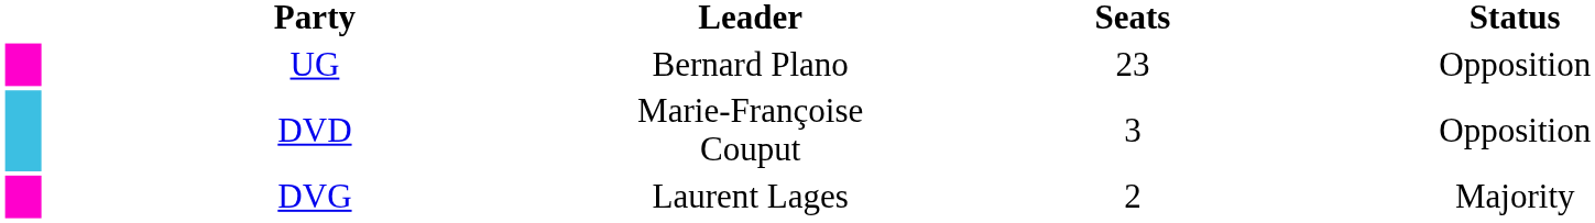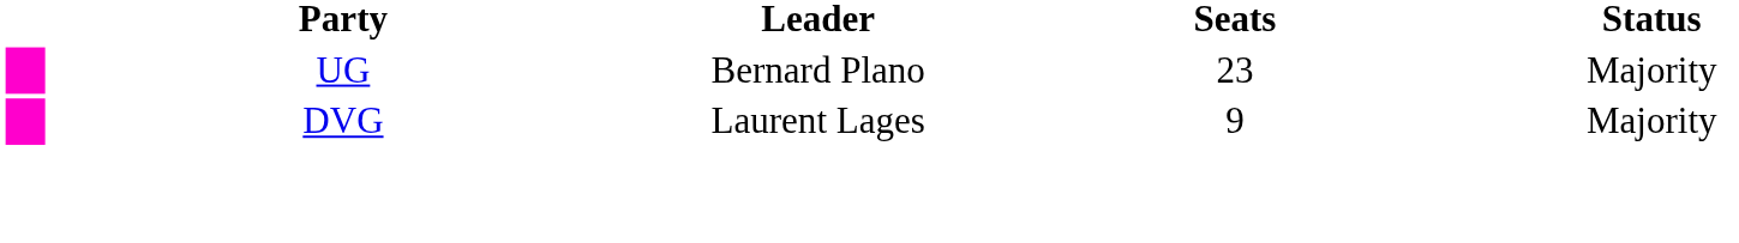 <table class="toccolours">
 <tr>
 <th></th>
 <th width=15px></th>
 <th width=250px>Party</th>
 <th width=150px>Leader</th>
 <th width=200px>Seats</th>
 <th width=150px>Status</th>
 </tr>
 <tr ---- ALIGN="center">
 <td></td>
 <td bgcolor=#FF00CC></td>
 <td><a href='#'>UG</a></td>
 <td>Bernard Plano</td>
 <td>23</td>
-<td>Opposition</td>
-</tr>
-<tr ---- ALIGN="center">
-<td></td>
-<td bgcolor=#3CBFE2></td>
-<td><a href='#'>DVD</a></td>
-<td>Marie-Françoise Couput</td>
-<td>3</td>
-<td>Opposition</td>
+<td>Majority</td>
 </tr>
 <tr ---- ALIGN="center">
 <td></td>
 <td bgcolor=#FF00CC></td>
 <td><a href='#'>DVG</a></td>
 <td>Laurent Lages</td>
-<td>2</td>
+<td>9</td>
 <td>Majority</td>
 </tr>
 </table>
